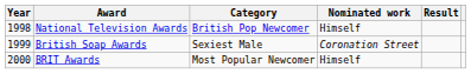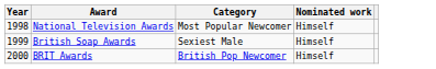 <table class="wikitable">
 <tr>
 <th>Year</th>
 <th>Award</th>
 <th>Category</th>
 <th>Nominated work</th>
-<th>Result</th>
 <th></th>
 </tr>
 <tr>
 <td>1998</td>
 <td><a href='#'>National Television Awards</a></td>
-<td><a href='#'>British Pop Newcomer</a></td>
+<td>Most Popular Newcomer</td>
 <td>Himself</td>
-<td></td>
 <td align="center"></td>
 </tr>
 <tr>
 <td>1999</td>
 <td><a href='#'>British Soap Awards</a></td>
 <td>Sexiest Male</td>
-<td><em>Coronation Street</em></td>
-<td></td>
+<td>Himself</td>
 <td align="center"></td>
 </tr>
 <tr>
 <td>2000</td>
 <td><a href='#'>BRIT Awards</a></td>
-<td>Most Popular Newcomer</td>
+<td><a href='#'>British Pop Newcomer</a></td>
 <td>Himself</td>
-<td></td>
 <td align="center"></td>
 </tr>
 </table>
